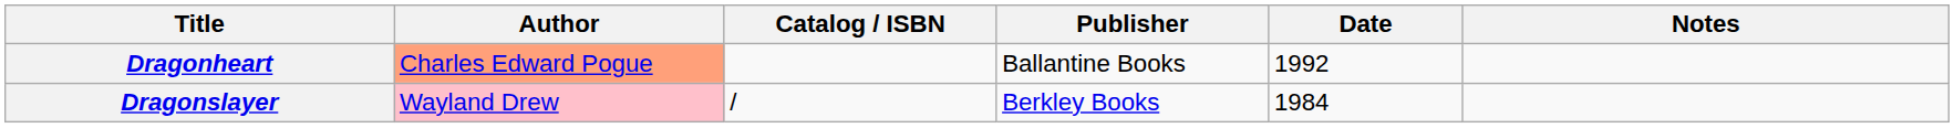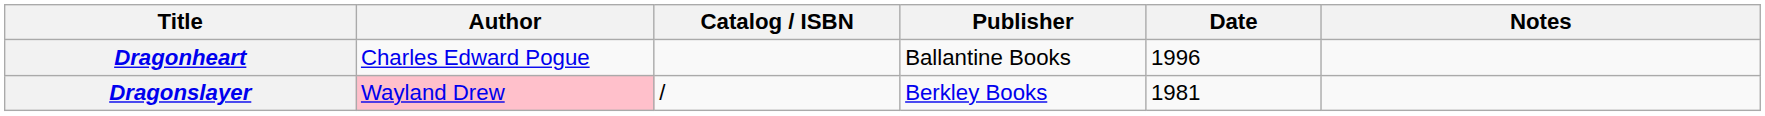 <table class="wikitable sortable" style="width:100%;">
 <tr>
 <th width=20%>Title</th>
 <th width=17%>Author</th>
 <th width=14%>Catalog / ISBN</th>
 <th width=14%>Publisher</th>
 <th width=10%>Date</th>
 <th width=25%>Notes</th>
 </tr>
 <tr>
 <th><em><a href='#'>Dragonheart</a></em></th>
-<td style="background: lightsalmon;"><a href='#'>Charles Edward Pogue</a></td>
+<td><a href='#'>Charles Edward Pogue</a></td>
 <td></td>
 <td>Ballantine Books</td>
-<td>1992</td>
+<td>1996</td>
 <td></td>
 </tr>
 <tr>
 <th><em><a href='#'>Dragonslayer</a></em></th>
 <td style="background: pink;"><a href='#'>Wayland Drew</a></td>
 <td> / </td>
 <td><a href='#'>Berkley Books</a></td>
-<td>1984</td>
+<td>1981</td>
 <td></td>
 </tr>
 </table>
